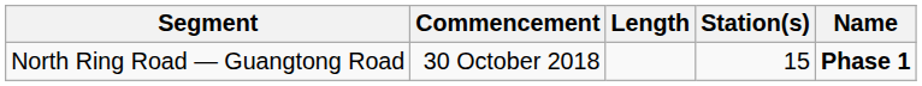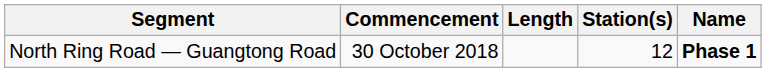 <table class="wikitable" style="border-collapse: collapse; text-align: right;">
 <tr>
 <th>Segment</th>
 <th>Commencement</th>
 <th>Length</th>
 <th>Station(s)</th>
 <th>Name</th>
 </tr>
 <tr>
 <td style="text-align: left;">North Ring Road — Guangtong Road</td>
 <td>30 October 2018</td>
 <td></td>
-<td>15</td>
+<td>12</td>
 <td style="text-align: left;"><strong>Phase 1</strong></td>
 </tr>
 </table>
